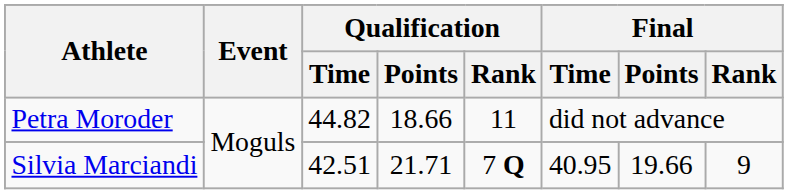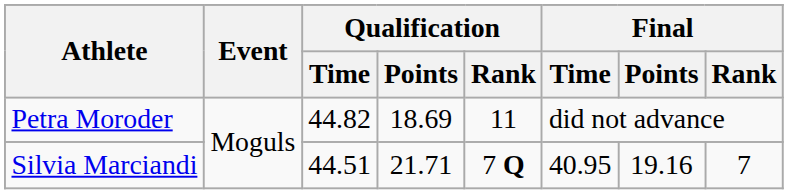 <table class="wikitable" style="font-size:90%">
 <tr>
 <th rowspan="2">Athlete</th>
 <th rowspan="2">Event</th>
 <th colspan="3">Qualification</th>
 <th colspan="3">Final</th>
 </tr>
 <tr>
 <th>Time</th>
 <th>Points</th>
 <th>Rank</th>
 <th>Time</th>
 <th>Points</th>
 <th>Rank</th>
 </tr>
 <tr>
 <td><a href='#'>Petra Moroder</a></td>
 <td rowspan="2">Moguls</td>
 <td align="center">44.82</td>
-<td align="center">18.66</td>
+<td align="center">18.69</td>
 <td align="center">11</td>
 <td colspan="3">did not advance</td>
 </tr>
 <tr>
 <td><a href='#'>Silvia Marciandi</a></td>
-<td align="center">42.51</td>
+<td align="center">44.51</td>
 <td align="center">21.71</td>
 <td align="center">7 <strong>Q</strong></td>
 <td align="center">40.95</td>
-<td align="center">19.66</td>
-<td align="center">9</td>
+<td align="center">19.16</td>
+<td align="center">7</td>
 </tr>
 </table>
